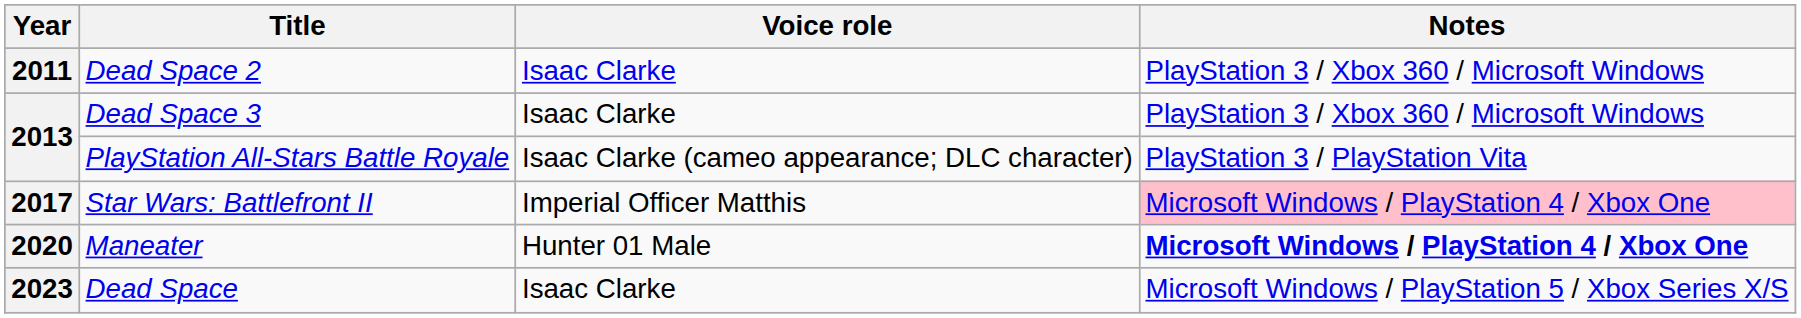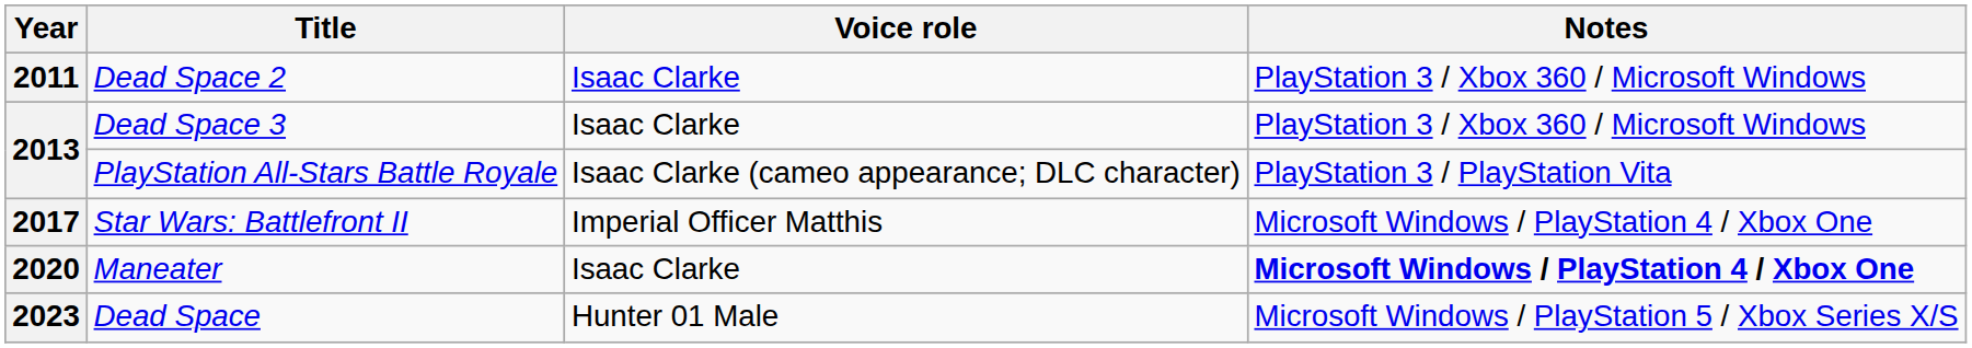 <table class="wikitable plainrowheaders sortable">
 <tr>
 <th scope="col">Year</th>
 <th scope="col">Title</th>
 <th scope="col">Voice role</th>
 <th scope="col" class="unsortable">Notes</th>
 </tr>
 <tr>
 <th scope="row">2011</th>
 <td><em><a href='#'>Dead Space 2</a></em></td>
 <td><a href='#'>Isaac Clarke</a></td>
 <td><a href='#'>PlayStation 3</a> / <a href='#'>Xbox 360</a> / <a href='#'>Microsoft Windows</a></td>
 </tr>
 <tr>
 <th rowspan="2" scope="row">2013</th>
 <td><em><a href='#'>Dead Space 3</a></em></td>
 <td>Isaac Clarke</td>
 <td><a href='#'>PlayStation 3</a> / <a href='#'>Xbox 360</a> / <a href='#'>Microsoft Windows</a></td>
 </tr>
 <tr>
 <td><em><a href='#'>PlayStation All-Stars Battle Royale</a></em></td>
 <td>Isaac Clarke (cameo appearance; DLC character)</td>
 <td><a href='#'>PlayStation 3</a> / <a href='#'>PlayStation Vita</a></td>
 </tr>
 <tr>
 <th scope=row>2017</th>
 <td><em><a href='#'>Star Wars: Battlefront II</a></em></td>
 <td>Imperial Officer Matthis</td>
-<td style="background: pink;"><a href='#'>Microsoft Windows</a> / <a href='#'>PlayStation 4</a> / <a href='#'>Xbox One</a></td>
+<td><a href='#'>Microsoft Windows</a> / <a href='#'>PlayStation 4</a> / <a href='#'>Xbox One</a></td>
 </tr>
 <tr>
 <th scope=row>2020</th>
 <td><em><a href='#'>Maneater</a></em></td>
-<td>Hunter 01 Male</td>
+<td>Isaac Clarke</td>
 <td><strong><a href='#'>Microsoft Windows</a> / <a href='#'>PlayStation 4</a> / <a href='#'>Xbox One</a></strong></td>
 </tr>
 <tr>
 <th scope=row>2023</th>
 <td><em><a href='#'>Dead Space</a></em></td>
-<td>Isaac Clarke</td>
+<td>Hunter 01 Male</td>
 <td><a href='#'>Microsoft Windows</a> / <a href='#'>PlayStation 5</a> / <a href='#'>Xbox Series X/S</a></td>
 </tr>
 </table>
